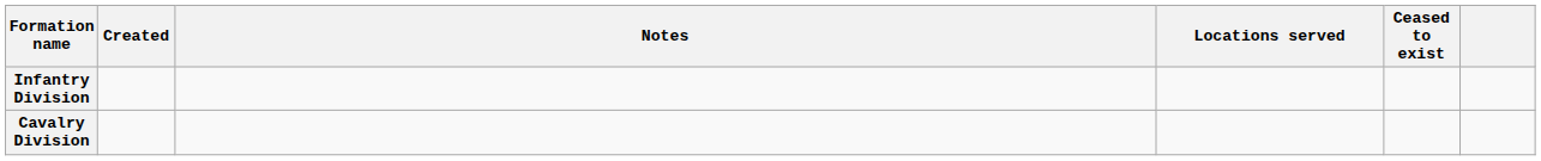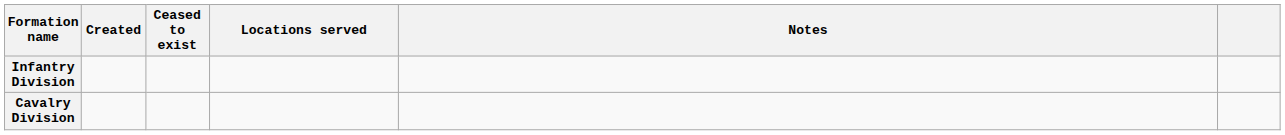 <table class="wikitable sortable plainrowheaders" style="text-align: left; border-spacing| 2px; border: 1px solid darkgray; width: 100%;">
 <tr>
 <th width="5%" scope="col">Formation name</th>
 <th width=5% scope="col">Created</th>
+<th width=5% scope="col">Ceased to exist</th>
+<th class=unsortable width=15% scope="col">Locations served</th>
 <th class=unsortable width=65% scope="col">Notes</th>
-<th class=unsortable width=15% scope="col">Locations served</th>
-<th width=5% scope="col">Ceased to exist</th>
 <th class=unsortable width=5% scope="col"></th>
 </tr>
 <tr>
 <th scope="row" style="text-align:center;">Infantry Division</th>
 <td align="center"></td>
 <td align="center"></td>
 <td align="center"></td>
 <td align="center"></td>
 <td align="center"></td>
 </tr>
 <tr>
 <th scope="row" style="text-align:center;">Cavalry Division</th>
 <td align="center"></td>
 <td align="center"></td>
 <td align="center"></td>
 <td align="center"></td>
 <td align="center"></td>
 </tr>
 </table>
